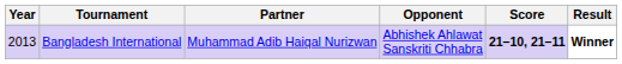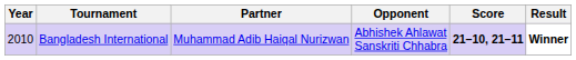 <table class="sortable wikitable" style="font-size: 90%;">
 <tr>
 <th>Year</th>
 <th>Tournament</th>
 <th>Partner</th>
 <th>Opponent</th>
 <th>Score</th>
 <th>Result</th>
 </tr>
 <tr style="background:#D8CEF6">
-<td align="center">2013</td>
+<td align="center">2010</td>
 <td align="left"><a href='#'>Bangladesh International</a></td>
 <td align="left"> <a href='#'>Muhammad Adib Haiqal Nurizwan</a></td>
 <td align="left"> <a href='#'>Abhishek Ahlawat</a> <br>  <a href='#'>Sanskriti Chhabra</a></td>
 <td align="left"><strong>21–10, 21–11</strong></td>
 <td style="text-align:left; background:white"> <strong>Winner</strong></td>
 </tr>
 </table>
